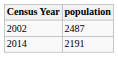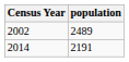 <table class="wikitable">
 <tr>
 <th>Census Year</th>
 <th>population</th>
 </tr>
 <tr>
 <td>2002</td>
-<td>2487</td>
+<td>2489</td>
 </tr>
 <tr>
 <td>2014</td>
 <td>2191 </td>
 </tr>
 </table>
